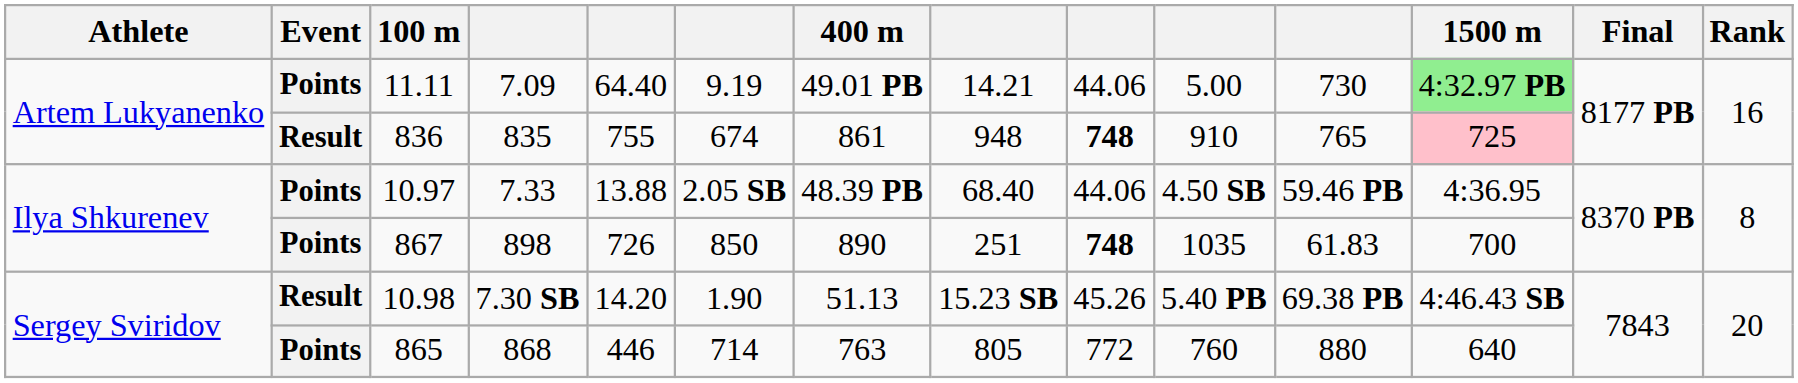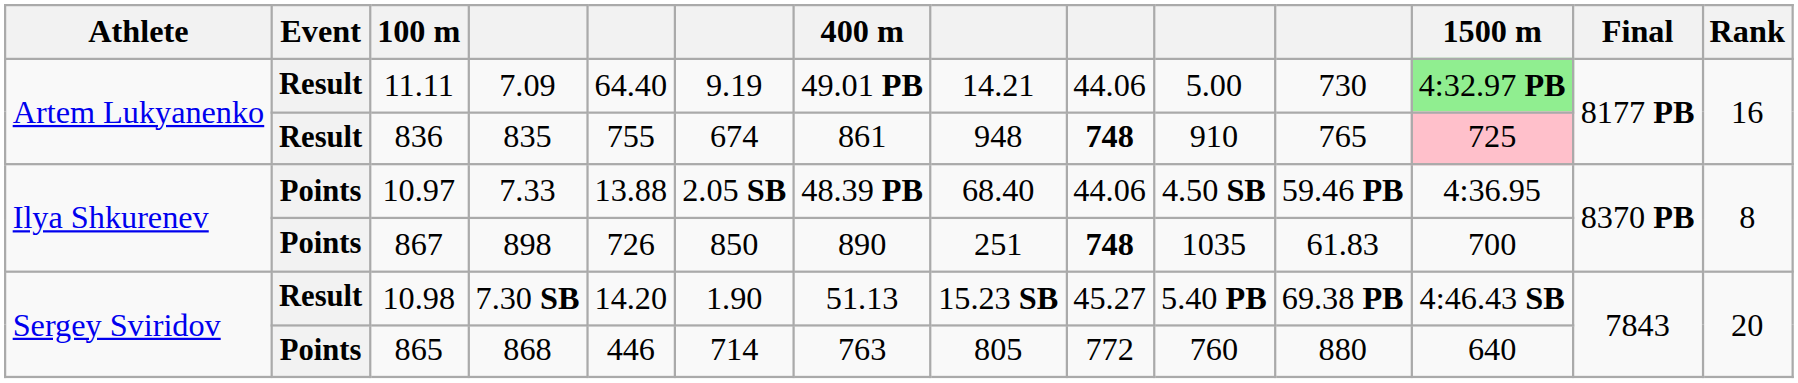 <table class="wikitable" style="font-size:90%">
 <tr>
 <th>Athlete</th>
 <th>Event</th>
 <th>100 m</th>
 <th></th>
 <th></th>
 <th></th>
 <th>400 m</th>
 <th></th>
 <th></th>
 <th></th>
 <th></th>
 <th>1500 m</th>
 <th>Final</th>
 <th>Rank</th>
 </tr>
 <tr align=center>
 <td rowspan=2 align=left><a href='#'>Artem Lukyanenko</a></td>
-<th style="font-size:95%">Points</th>
+<th style="font-size:95%">Result</th>
 <td>11.11</td>
 <td>7.09</td>
 <td>64.40</td>
 <td>9.19</td>
 <td>49.01 <strong>PB</strong></td>
 <td>14.21</td>
 <td>44.06</td>
 <td>5.00</td>
 <td>730</td>
 <td style="background: lightgreen;">4:32.97 <strong>PB</strong></td>
 <td rowspan=2>8177 <strong>PB</strong></td>
 <td rowspan=2>16</td>
 </tr>
 <tr align=center>
 <th style="font-size:95%">Result</th>
 <td>836</td>
 <td>835</td>
 <td>755</td>
 <td>674</td>
 <td>861</td>
 <td>948</td>
 <td><strong>748</strong></td>
 <td>910</td>
 <td>765</td>
 <td style="background: pink;">725</td>
 </tr>
 <tr align=center>
 <td rowspan=2 align=left><a href='#'>Ilya Shkurenev</a></td>
 <th style="font-size:95%">Points</th>
 <td>10.97</td>
 <td>7.33</td>
 <td>13.88</td>
 <td>2.05 <strong>SB</strong></td>
 <td>48.39 <strong>PB</strong></td>
 <td>68.40</td>
 <td>44.06</td>
 <td>4.50 <strong>SB</strong></td>
 <td>59.46 <strong>PB</strong></td>
 <td>4:36.95</td>
 <td rowspan=2>8370 <strong>PB</strong></td>
 <td rowspan=2>8</td>
 </tr>
 <tr align=center>
 <th style="font-size:95%">Points</th>
 <td>867</td>
 <td>898</td>
 <td>726</td>
 <td>850</td>
 <td>890</td>
 <td>251</td>
 <td><strong>748</strong></td>
 <td>1035</td>
 <td>61.83</td>
 <td>700</td>
 </tr>
 <tr align=center>
 <td rowspan=2 align=left><a href='#'>Sergey Sviridov</a></td>
 <th style="font-size:95%">Result</th>
 <td>10.98</td>
 <td>7.30 <strong>SB</strong></td>
 <td>14.20</td>
 <td>1.90</td>
 <td>51.13</td>
 <td>15.23 <strong>SB</strong></td>
-<td>45.26</td>
+<td>45.27</td>
 <td>5.40 <strong>PB</strong></td>
 <td>69.38 <strong>PB</strong></td>
 <td>4:46.43 <strong>SB</strong></td>
 <td rowspan=2>7843</td>
 <td rowspan=2>20</td>
 </tr>
 <tr align=center>
 <th style="font-size:95%">Points</th>
 <td>865</td>
 <td>868</td>
 <td>446</td>
 <td>714</td>
 <td>763</td>
 <td>805</td>
 <td>772</td>
 <td>760</td>
 <td>880</td>
 <td>640</td>
 </tr>
 </table>
